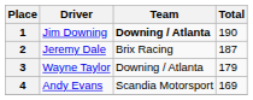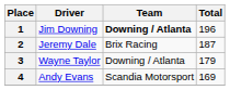 <table class="wikitable" style="font-size: 90%;">
 <tr>
 <th>Place</th>
 <th>Driver</th>
 <th>Team</th>
 <th>Total</th>
 </tr>
 <tr>
 <th>1</th>
 <td> <a href='#'>Jim Downing</a></td>
 <td><strong>Downing / Atlanta</strong></td>
-<td>190</td>
+<td>196</td>
 </tr>
 <tr>
 <th>2</th>
 <td> <a href='#'>Jeremy Dale</a></td>
 <td>Brix Racing</td>
 <td>187</td>
 </tr>
 <tr>
 <th>3</th>
 <td> <a href='#'>Wayne Taylor</a></td>
 <td>Downing / Atlanta</td>
 <td>179</td>
 </tr>
 <tr>
 <th>4</th>
 <td> <a href='#'>Andy Evans</a></td>
 <td>Scandia Motorsport</td>
 <td>169</td>
 </tr>
 <tr>
 </tr>
 </table>
